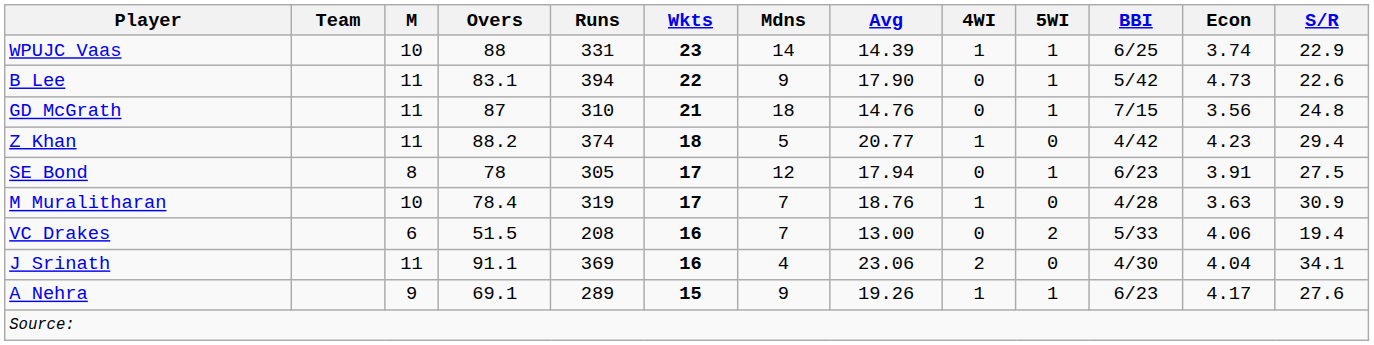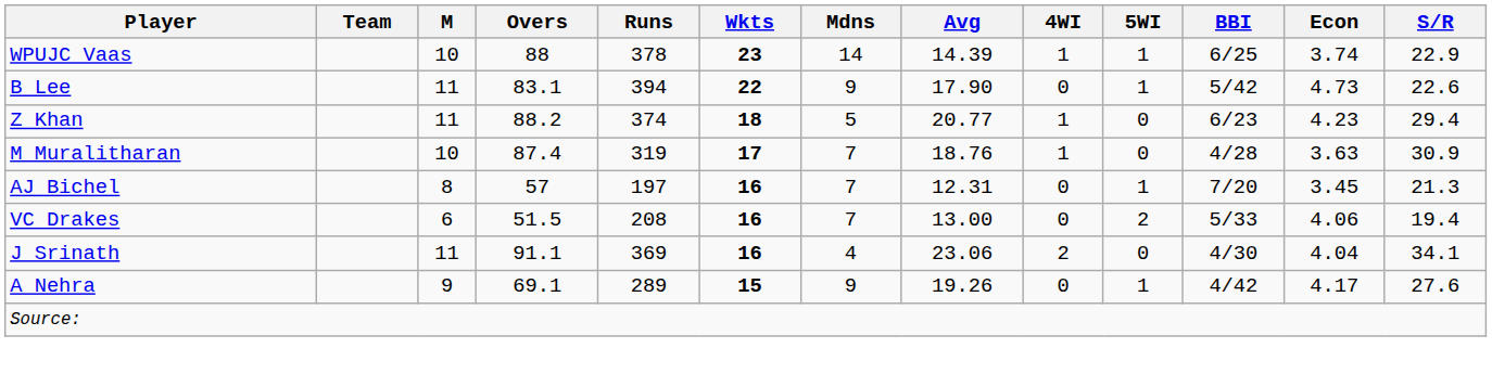 <table class="wikitable" style="text-align:center;" width="75%">
 <tr>
 <th>Player</th>
 <th>Team</th>
 <th>M</th>
 <th>Overs</th>
 <th>Runs</th>
 <th><a href='#'>Wkts</a></th>
 <th>Mdns</th>
 <th><a href='#'>Avg</a></th>
 <th>4WI</th>
 <th>5WI</th>
 <th><a href='#'>BBI</a></th>
 <th>Econ</th>
 <th><a href='#'>S/R</a></th>
 </tr>
 <tr>
 <td align="left"><a href='#'>WPUJC Vaas</a></td>
 <td align="left"></td>
 <td>10</td>
 <td>88</td>
-<td>331</td>
+<td>378</td>
 <td><strong>23</strong></td>
 <td>14</td>
 <td>14.39</td>
 <td>1</td>
 <td>1</td>
 <td>6/25</td>
 <td>3.74</td>
 <td>22.9</td>
 </tr>
 <tr>
 <td align="left"><a href='#'>B Lee</a></td>
 <td align="left"></td>
 <td>11</td>
 <td>83.1</td>
 <td>394</td>
 <td><strong>22</strong></td>
 <td>9</td>
 <td>17.90</td>
 <td>0</td>
 <td>1</td>
 <td>5/42</td>
 <td>4.73</td>
 <td>22.6</td>
 </tr>
 <tr>
-<td align="left"><a href='#'>GD McGrath</a></td>
-<td align="left"></td>
-<td>11</td>
-<td>87</td>
-<td>310</td>
-<td><strong>21</strong></td>
-<td>18</td>
-<td>14.76</td>
-<td>0</td>
-<td>1</td>
-<td>7/15</td>
-<td>3.56</td>
-<td>24.8</td>
-</tr>
-<tr>
 <td align="left"><a href='#'>Z Khan</a></td>
 <td align="left"></td>
 <td>11</td>
 <td>88.2</td>
 <td>374</td>
 <td><strong>18</strong></td>
 <td>5</td>
 <td>20.77</td>
 <td>1</td>
 <td>0</td>
-<td>4/42</td>
+<td>6/23</td>
 <td>4.23</td>
 <td>29.4</td>
-</tr>
-<tr>
-<td align="left"><a href='#'>SE Bond</a></td>
-<td align="left"></td>
-<td>8</td>
-<td>78</td>
-<td>305</td>
-<td><strong>17</strong></td>
-<td>12</td>
-<td>17.94</td>
-<td>0</td>
-<td>1</td>
-<td>6/23</td>
-<td>3.91</td>
-<td>27.5</td>
 </tr>
 <tr>
 <td align="left"><a href='#'>M Muralitharan</a></td>
 <td align="left"></td>
 <td>10</td>
-<td>78.4</td>
+<td>87.4</td>
 <td>319</td>
 <td><strong>17</strong></td>
 <td>7</td>
 <td>18.76</td>
 <td>1</td>
 <td>0</td>
 <td>4/28</td>
 <td>3.63</td>
 <td>30.9</td>
+</tr>
+<tr>
+<td align="left"><a href='#'>AJ Bichel</a></td>
+<td align="left"></td>
+<td>8</td>
+<td>57</td>
+<td>197</td>
+<td><strong>16</strong></td>
+<td>7</td>
+<td>12.31</td>
+<td>0</td>
+<td>1</td>
+<td>7/20</td>
+<td>3.45</td>
+<td>21.3</td>
 </tr>
 <tr>
 <td align="left"><a href='#'>VC Drakes</a></td>
 <td align="left"></td>
 <td>6</td>
 <td>51.5</td>
 <td>208</td>
 <td><strong>16</strong></td>
 <td>7</td>
 <td>13.00</td>
 <td>0</td>
 <td>2</td>
 <td>5/33</td>
 <td>4.06</td>
 <td>19.4</td>
 </tr>
 <tr>
 <td align="left"><a href='#'>J Srinath</a></td>
 <td align="left"></td>
 <td>11</td>
 <td>91.1</td>
 <td>369</td>
 <td><strong>16</strong></td>
 <td>4</td>
 <td>23.06</td>
 <td>2</td>
 <td>0</td>
 <td>4/30</td>
 <td>4.04</td>
 <td>34.1</td>
 </tr>
 <tr>
 <td align="left"><a href='#'>A Nehra</a></td>
 <td align="left"></td>
 <td>9</td>
 <td>69.1</td>
 <td>289</td>
 <td><strong>15</strong></td>
 <td>9</td>
 <td>19.26</td>
+<td>0</td>
 <td>1</td>
-<td>1</td>
-<td>6/23</td>
+<td>4/42</td>
 <td>4.17</td>
 <td>27.6</td>
 </tr>
 <tr>
 <td colspan=13 align="left"><small><em>Source: </em></small></td>
 </tr>
 </table>
